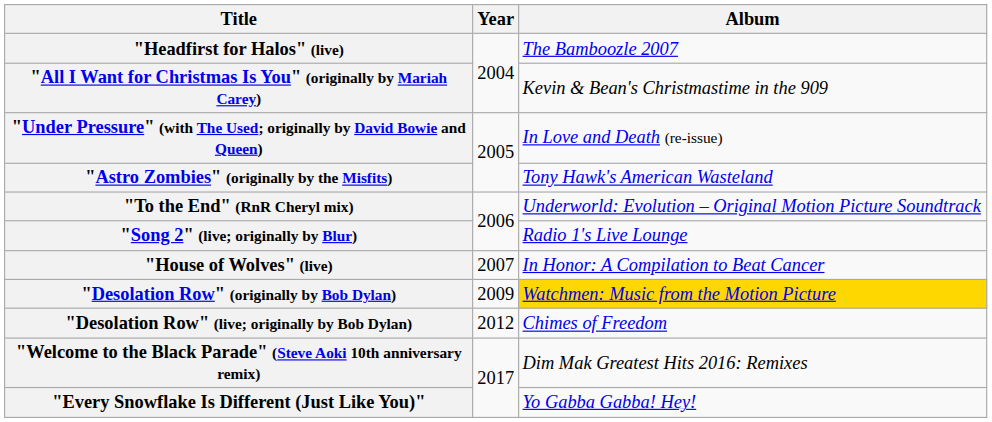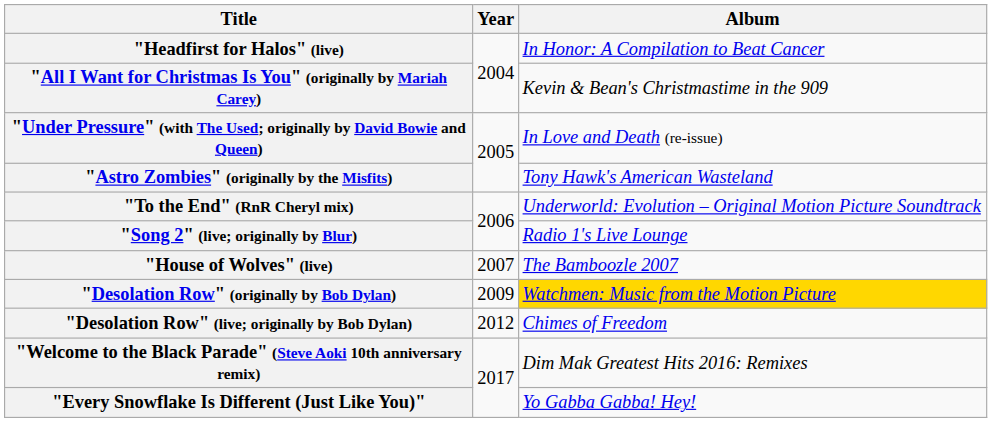 <table class="wikitable plainrowheaders">
 <tr>
 <th style="width:400px">Title</th>
 <th style="width:20px">Year</th>
 <th style="width:400px">Album</th>
 </tr>
 <tr>
 <th scope="row">"Headfirst for Halos" <small>(live)</small></th>
 <td rowspan="2" style="text-align:center">2004</td>
-<td><em><a href='#'>The Bamboozle 2007</a></em></td>
+<td><em><a href='#'>In Honor: A Compilation to Beat Cancer</a></em></td>
 </tr>
 <tr>
 <th scope="row">"<a href='#'>All I Want for Christmas Is You</a>" <small>(originally by <a href='#'>Mariah Carey</a>)</small></th>
 <td><em>Kevin & Bean's Christmastime in the 909</em></td>
 </tr>
 <tr>
 <th scope="row">"<a href='#'>Under Pressure</a>" <small>(with <a href='#'>The Used</a>; originally by <a href='#'>David Bowie</a> and <a href='#'>Queen</a>)</small></th>
 <td rowspan="2" style="text-align:center">2005</td>
 <td><em><a href='#'>In Love and Death</a></em> <small>(re-issue)</small></td>
 </tr>
 <tr>
 <th scope="row">"<a href='#'>Astro Zombies</a>" <small>(originally by the <a href='#'>Misfits</a>)</small></th>
 <td><em><a href='#'>Tony Hawk's American Wasteland</a></em></td>
 </tr>
 <tr>
 <th scope="row">"To the End" <small>(RnR Cheryl mix)</small></th>
 <td rowspan="2" style="text-align:center">2006</td>
 <td><em><a href='#'>Underworld: Evolution – Original Motion Picture Soundtrack</a></em></td>
 </tr>
 <tr>
 <th scope="row">"<a href='#'>Song 2</a>" <small>(live; originally by <a href='#'>Blur</a>)</small></th>
 <td><em><a href='#'>Radio 1's Live Lounge</a></em></td>
 </tr>
 <tr>
 <th scope="row">"House of Wolves" <small>(live)</small></th>
 <td style="text-align:center">2007</td>
-<td><em><a href='#'>In Honor: A Compilation to Beat Cancer</a></em></td>
+<td><em><a href='#'>The Bamboozle 2007</a></em></td>
 </tr>
 <tr>
 <th scope="row">"<a href='#'>Desolation Row</a>" <small>(originally by <a href='#'>Bob Dylan</a>)</small></th>
 <td style="text-align:center">2009</td>
 <td style="background: gold;"><em><a href='#'>Watchmen: Music from the Motion Picture</a></em></td>
 </tr>
 <tr>
 <th scope="row">"Desolation Row" <small>(live; originally by Bob Dylan)</small></th>
 <td style="text-align:center">2012</td>
 <td><em><a href='#'>Chimes of Freedom</a></em></td>
 </tr>
 <tr>
 <th scope="row">"Welcome to the Black Parade" <small>(<a href='#'>Steve Aoki</a> 10th anniversary remix)</small></th>
 <td rowspan="2" style="text-align:center">2017</td>
 <td><em>Dim Mak Greatest Hits 2016: Remixes</em></td>
 </tr>
 <tr>
 <th scope="row">"Every Snowflake Is Different (Just Like You)"</th>
 <td><em><a href='#'>Yo Gabba Gabba! Hey!</a></em></td>
 </tr>
 </table>
